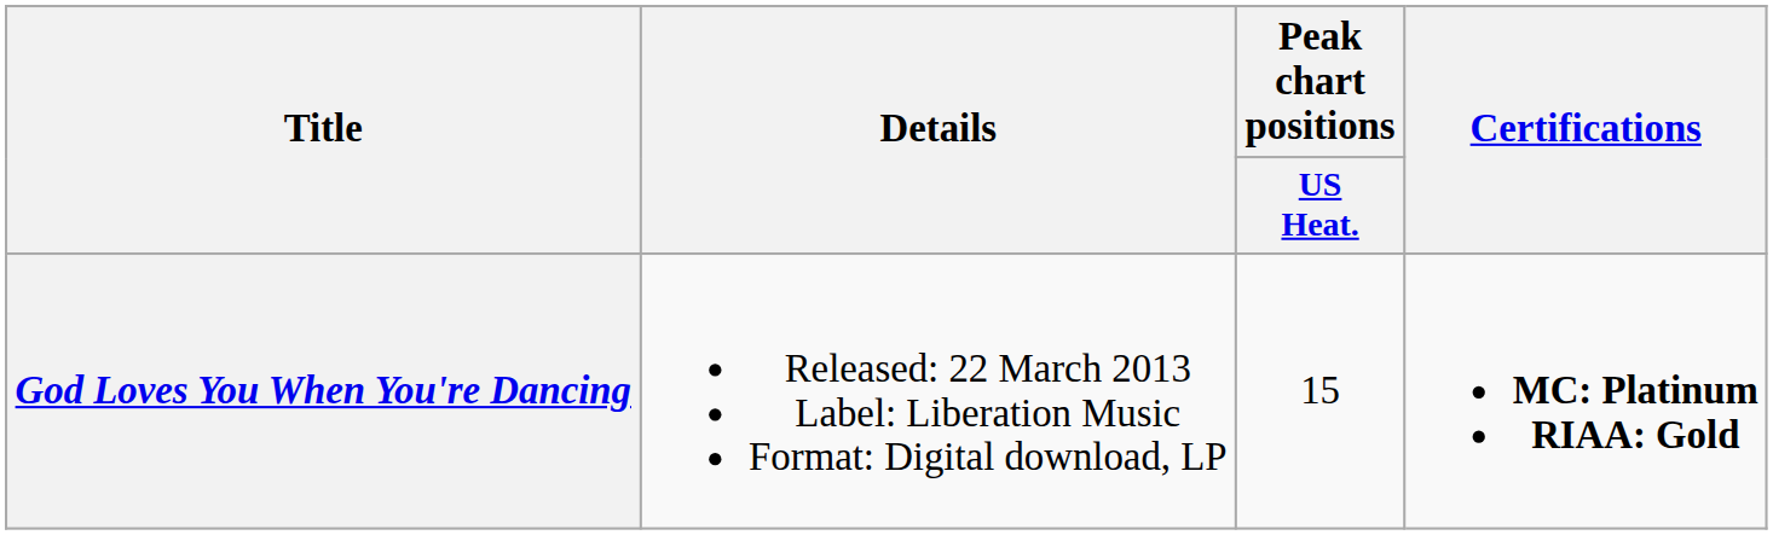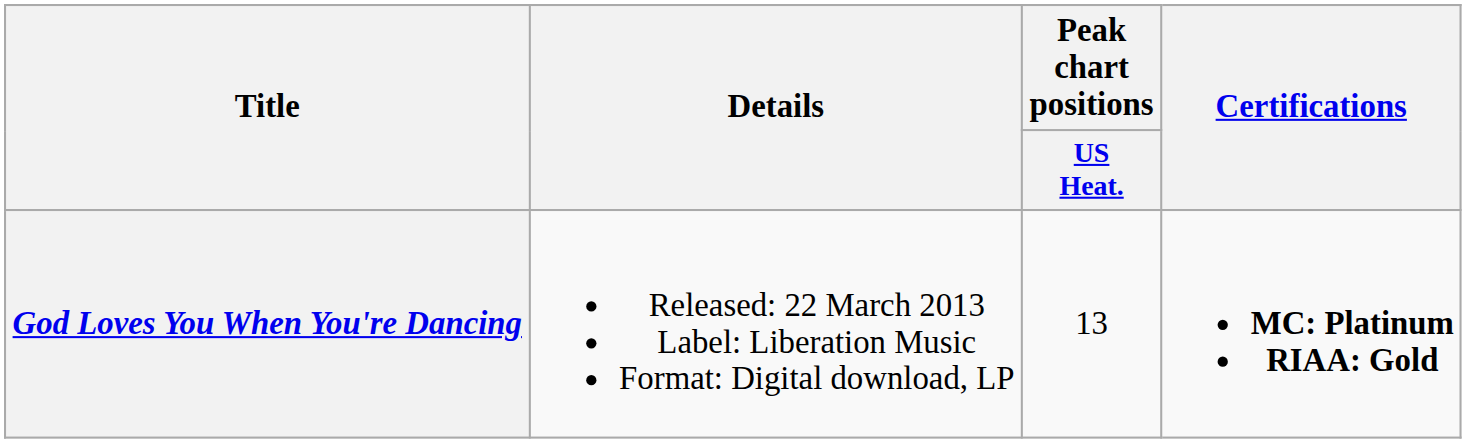 <table class="wikitable plainrowheaders" style="text-align:center;">
 <tr>
 <th scope="col" rowspan="2">Title</th>
 <th scope="col" rowspan="2">Details</th>
 <th scope="col">Peak chart positions</th>
 <th scope="col" rowspan="2"><a href='#'>Certifications</a></th>
 </tr>
 <tr>
 <th scope="col" style="width:3em;font-size:85%;"><a href='#'>US<br>Heat.</a><br></th>
 </tr>
 <tr>
 <th scope="row"><em><a href='#'>God Loves You When You're Dancing</a></em></th>
 <td><br><ul><li>Released: 22 March 2013</li><li>Label: Liberation Music</li><li>Format: Digital download, LP</li></ul></td>
-<td>15</td>
+<td>13</td>
 <td><strong><br><ul><li>MC: Platinum</li><li>RIAA: Gold</li></ul></strong></td>
 </tr>
 </table>
